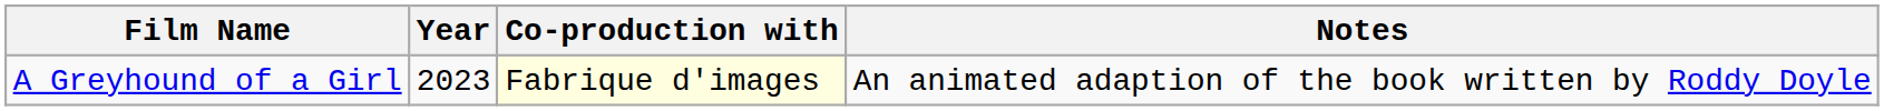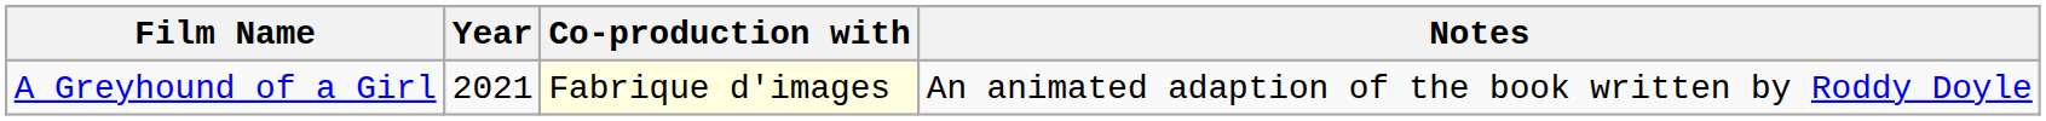 <table class="wikitable sortable" style="width: auto style="width:75%; table-layout: fixed">
 <tr>
 <th>Film Name</th>
 <th>Year</th>
 <th>Co-production with</th>
 <th>Notes</th>
 </tr>
 <tr>
 <td><a href='#'>A Greyhound of a Girl</a></td>
-<td>2023</td>
+<td>2021</td>
 <td style="background: lightyellow;">Fabrique d'images</td>
 <td>An animated adaption of the book written by <a href='#'>Roddy Doyle</a></td>
 </tr>
 </table>
